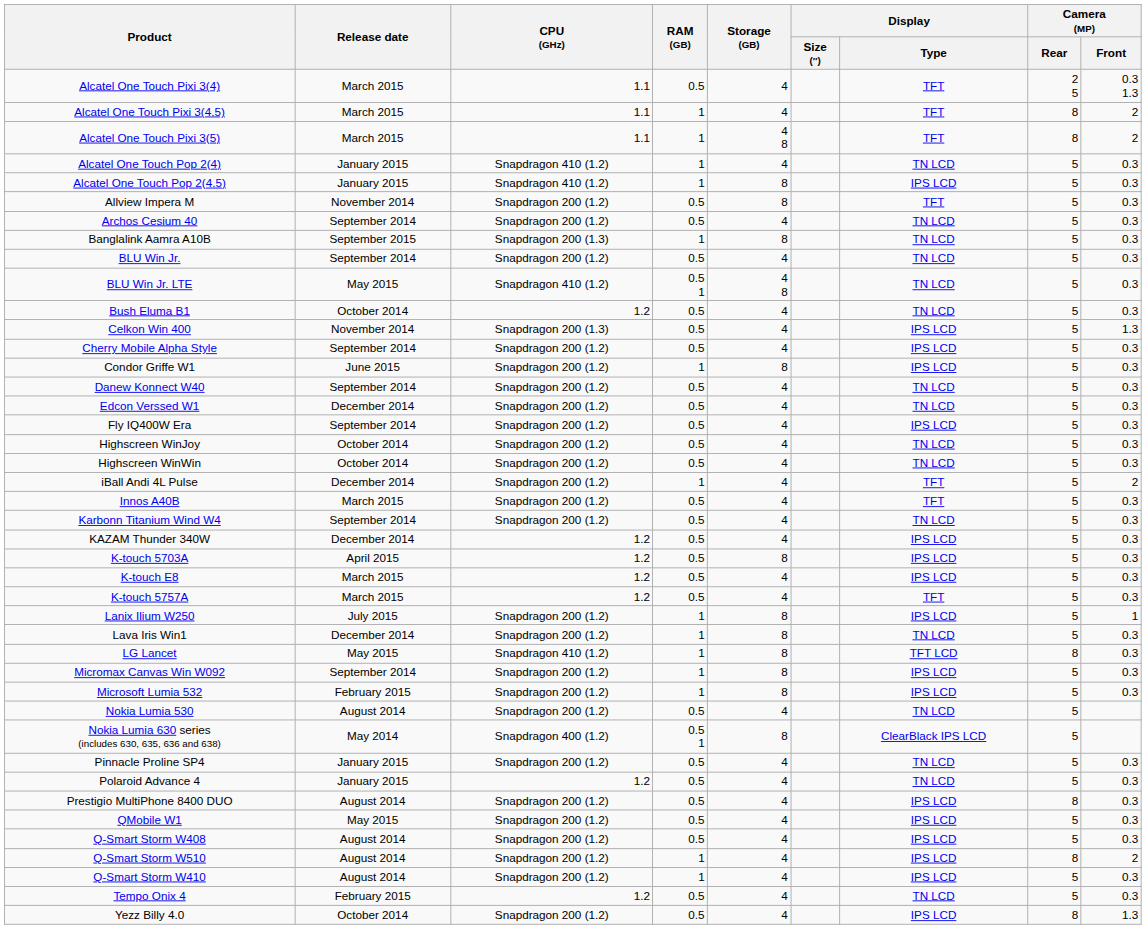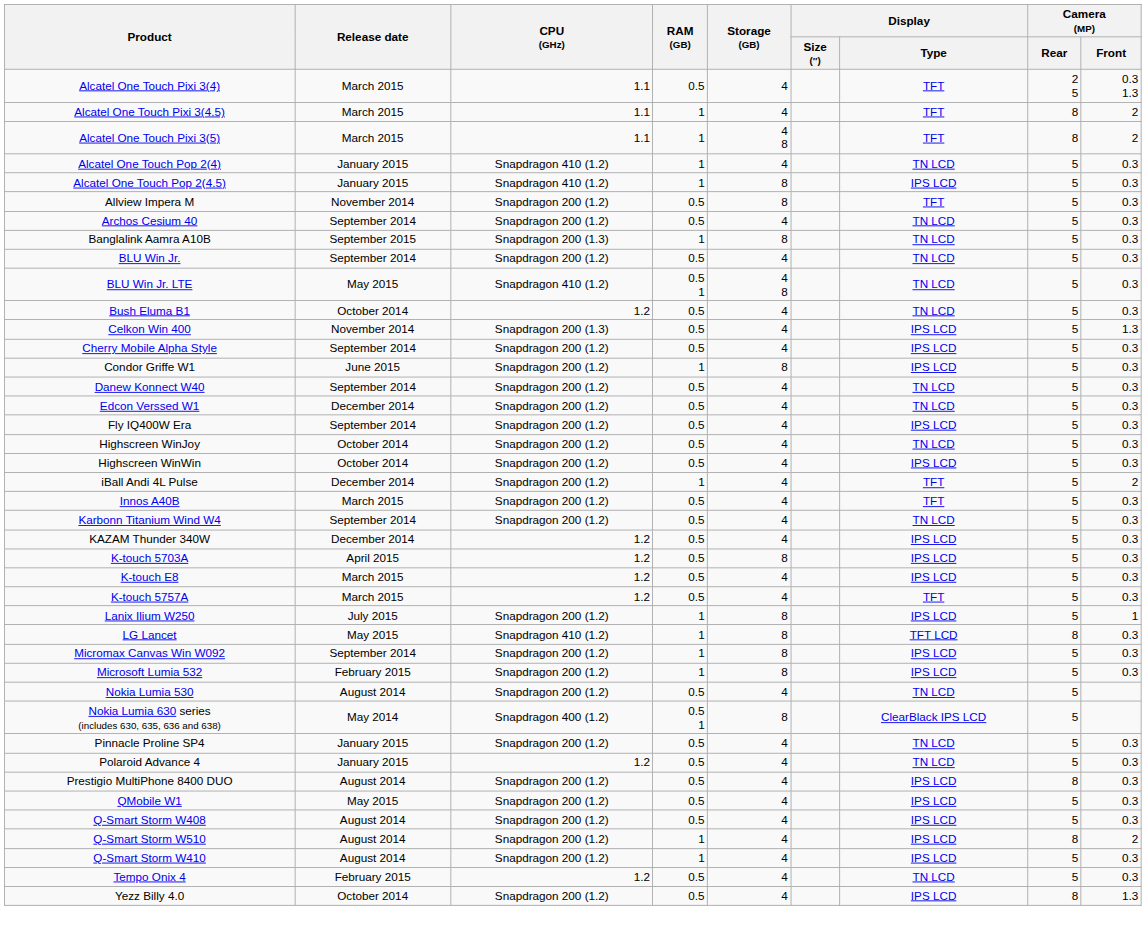 <table class="wikitable sortable" style="font-size: small; text-align: center; width: 100%;">
 <tr>
 <th rowspan="2">Product</th>
 <th rowspan="2">Release date</th>
 <th rowspan="2">CPU<br><small>(GHz)</small></th>
 <th rowspan="2">RAM<br><small>(GB)</small></th>
 <th rowspan="2">Storage<br><small>(GB)</small></th>
 <th colspan="2">Display</th>
 <th colspan="2">Camera<br><small>(MP)</small></th>
 </tr>
 <tr>
 <th>Size<br><small>(″)</small></th>
 <th>Type</th>
 <th>Rear</th>
 <th>Front</th>
 </tr>
 <tr>
 <td><a href='#'>Alcatel One Touch Pixi 3(4)</a></td>
 <td>March 2015</td>
 <td style="text-align:right;">1.1</td>
 <td style="text-align:right;">0.5</td>
 <td style="text-align:right;">4</td>
 <td style="text-align:right;"></td>
 <td><a href='#'>TFT</a></td>
 <td style="text-align:right;">2<br>5</td>
 <td style="text-align:right;">0.3<br>1.3</td>
 </tr>
 <tr>
 <td><a href='#'>Alcatel One Touch Pixi 3(4.5)</a></td>
 <td>March 2015</td>
 <td style="text-align:right;">1.1</td>
 <td style="text-align:right;">1</td>
 <td style="text-align:right;">4</td>
 <td style="text-align:right;"></td>
 <td><a href='#'>TFT</a></td>
 <td style="text-align:right;">8</td>
 <td style="text-align:right;">2</td>
 </tr>
 <tr>
 <td><a href='#'>Alcatel One Touch Pixi 3(5)</a></td>
 <td>March 2015</td>
 <td style="text-align:right;">1.1</td>
 <td style="text-align:right;">1</td>
 <td style="text-align:right;">4<br>8</td>
 <td style="text-align:right;"></td>
 <td><a href='#'>TFT</a></td>
 <td style="text-align:right;">8</td>
 <td style="text-align:right;">2</td>
 </tr>
 <tr>
 <td><a href='#'>Alcatel One Touch Pop 2(4)</a></td>
 <td>January 2015</td>
 <td>Snapdragon 410 (1.2)</td>
 <td style="text-align:right;">1</td>
 <td style="text-align:right;">4</td>
 <td style="text-align:right;"></td>
 <td><a href='#'>TN LCD</a></td>
 <td style="text-align:right;">5</td>
 <td style="text-align:right;">0.3</td>
 </tr>
 <tr>
 <td><a href='#'>Alcatel One Touch Pop 2(4.5)</a></td>
 <td>January 2015</td>
 <td>Snapdragon 410 (1.2)</td>
 <td style="text-align:right;">1</td>
 <td style="text-align:right;">8</td>
 <td style="text-align:right;"></td>
 <td><a href='#'>IPS LCD</a></td>
 <td style="text-align:right;">5</td>
 <td style="text-align:right;">0.3</td>
 </tr>
 <tr>
 <td>Allview Impera M</td>
 <td>November 2014</td>
 <td>Snapdragon 200 (1.2)</td>
 <td style="text-align:right;">0.5</td>
 <td style="text-align:right;">8</td>
 <td style="text-align:right;"></td>
 <td><a href='#'>TFT</a></td>
 <td style="text-align:right;">5</td>
 <td style="text-align:right;">0.3</td>
 </tr>
 <tr>
 <td><a href='#'>Archos Cesium 40</a></td>
 <td>September 2014</td>
 <td>Snapdragon 200 (1.2)</td>
 <td style="text-align:right;">0.5</td>
 <td style="text-align:right;">4</td>
 <td style="text-align:right;"></td>
 <td><a href='#'>TN LCD</a></td>
 <td style="text-align:right;">5</td>
 <td style="text-align:right;">0.3</td>
 </tr>
 <tr>
 <td>Banglalink Aamra A10B</td>
 <td>September 2015</td>
 <td>Snapdragon 200 (1.3)</td>
 <td style="text-align:right;">1</td>
 <td style="text-align:right;">8</td>
 <td style="text-align:right;"></td>
 <td><a href='#'>TN LCD</a></td>
 <td style="text-align:right;">5</td>
 <td style="text-align:right;">0.3</td>
 </tr>
 <tr>
 <td><a href='#'>BLU Win Jr.</a></td>
 <td>September 2014</td>
 <td>Snapdragon 200 (1.2)</td>
 <td style="text-align:right;">0.5</td>
 <td style="text-align:right;">4</td>
 <td style="text-align:right;"></td>
 <td><a href='#'>TN LCD</a></td>
 <td style="text-align:right;">5</td>
 <td style="text-align:right;">0.3</td>
 </tr>
 <tr>
 <td><a href='#'>BLU Win Jr. LTE</a></td>
 <td>May 2015</td>
 <td>Snapdragon 410 (1.2)</td>
 <td style="text-align:right;">0.5<br>1</td>
 <td style="text-align:right;">4<br>8</td>
 <td style="text-align:right;"></td>
 <td><a href='#'>TN LCD</a></td>
 <td style="text-align:right;">5</td>
 <td style="text-align:right;">0.3</td>
 </tr>
 <tr>
 <td><a href='#'>Bush Eluma B1</a></td>
 <td>October 2014</td>
 <td style="text-align:right;">1.2</td>
 <td style="text-align:right;">0.5</td>
 <td style="text-align:right;">4</td>
 <td style="text-align:right;"></td>
 <td><a href='#'>TN LCD</a></td>
 <td style="text-align:right;">5</td>
 <td style="text-align:right;">0.3</td>
 </tr>
 <tr>
 <td><a href='#'>Celkon Win 400</a></td>
 <td>November 2014</td>
 <td>Snapdragon 200 (1.3)</td>
 <td style="text-align:right;">0.5</td>
 <td style="text-align:right;">4</td>
 <td style="text-align:right;"></td>
 <td><a href='#'>IPS LCD</a></td>
 <td style="text-align:right;">5</td>
 <td style="text-align:right;">1.3</td>
 </tr>
 <tr>
 <td><a href='#'>Cherry Mobile Alpha Style</a></td>
 <td>September 2014</td>
 <td>Snapdragon 200 (1.2)</td>
 <td style="text-align:right;">0.5</td>
 <td style="text-align:right;">4</td>
 <td style="text-align:right;"></td>
 <td><a href='#'>IPS LCD</a></td>
 <td style="text-align:right;">5</td>
 <td style="text-align:right;">0.3</td>
 </tr>
 <tr>
 <td>Condor Griffe W1</td>
 <td>June 2015</td>
 <td>Snapdragon 200 (1.2)</td>
 <td style="text-align:right;">1</td>
 <td style="text-align:right;">8</td>
 <td style="text-align:right;"></td>
 <td><a href='#'>IPS LCD</a></td>
 <td style="text-align:right;">5</td>
 <td style="text-align:right;">0.3</td>
 </tr>
 <tr>
 <td><a href='#'> Danew Konnect W40</a></td>
 <td>September 2014</td>
 <td>Snapdragon 200 (1.2)</td>
 <td style="text-align:right;">0.5</td>
 <td style="text-align:right;">4</td>
 <td style="text-align:right;"></td>
 <td><a href='#'>TN LCD</a></td>
 <td style="text-align:right;">5</td>
 <td style="text-align:right;">0.3</td>
 </tr>
 <tr>
 <td><a href='#'>Edcon Verssed W1</a></td>
 <td>December 2014</td>
 <td>Snapdragon 200 (1.2)</td>
 <td style="text-align:right;">0.5</td>
 <td style="text-align:right;">4</td>
 <td style="text-align:right;"></td>
 <td><a href='#'>TN LCD</a></td>
 <td style="text-align:right;">5</td>
 <td style="text-align:right;">0.3</td>
 </tr>
 <tr>
 <td>Fly IQ400W Era</td>
 <td>September 2014</td>
 <td>Snapdragon 200 (1.2)</td>
 <td style="text-align:right;">0.5</td>
 <td style="text-align:right;">4</td>
 <td style="text-align:right;"></td>
 <td><a href='#'>IPS LCD</a></td>
 <td style="text-align:right;">5</td>
 <td style="text-align:right;">0.3</td>
 </tr>
 <tr>
 <td>Highscreen WinJoy</td>
 <td>October 2014</td>
 <td>Snapdragon 200 (1.2)</td>
 <td style="text-align:right;">0.5</td>
 <td style="text-align:right;">4</td>
 <td style="text-align:right;"></td>
 <td><a href='#'>TN LCD</a></td>
 <td style="text-align:right;">5</td>
 <td style="text-align:right;">0.3</td>
 </tr>
 <tr>
 <td>Highscreen WinWin</td>
 <td>October 2014</td>
 <td>Snapdragon 200 (1.2)</td>
 <td style="text-align:right;">0.5</td>
 <td style="text-align:right;">4</td>
 <td style="text-align:right;"></td>
-<td><a href='#'>TN LCD</a></td>
+<td><a href='#'>IPS LCD</a></td>
 <td style="text-align:right;">5</td>
 <td style="text-align:right;">0.3</td>
 </tr>
 <tr>
 <td>iBall Andi 4L Pulse</td>
 <td>December 2014</td>
 <td>Snapdragon 200 (1.2)</td>
 <td style="text-align:right;">1</td>
 <td style="text-align:right;">4</td>
 <td style="text-align:right;"></td>
 <td><a href='#'>TFT</a></td>
 <td style="text-align:right;">5</td>
 <td style="text-align:right;">2</td>
 </tr>
 <tr>
 <td><a href='#'>Innos A40B</a></td>
 <td>March 2015</td>
 <td>Snapdragon 200 (1.2)</td>
 <td style="text-align:right;">0.5</td>
 <td style="text-align:right;">4</td>
 <td style="text-align:right;"></td>
 <td><a href='#'>TFT</a></td>
 <td style="text-align:right;">5</td>
 <td style="text-align:right;">0.3</td>
 </tr>
 <tr>
 <td><a href='#'> Karbonn Titanium Wind W4</a></td>
 <td>September 2014</td>
 <td>Snapdragon 200 (1.2)</td>
 <td style="text-align:right;">0.5</td>
 <td style="text-align:right;">4</td>
 <td style="text-align:right;"></td>
 <td><a href='#'>TN LCD</a></td>
 <td style="text-align:right;">5</td>
 <td style="text-align:right;">0.3</td>
 </tr>
 <tr>
 <td>KAZAM Thunder 340W</td>
 <td>December 2014</td>
 <td style="text-align:right;">1.2</td>
 <td style="text-align:right;">0.5</td>
 <td style="text-align:right;">4</td>
 <td style="text-align:right;"></td>
 <td><a href='#'>IPS LCD</a></td>
 <td style="text-align:right;">5</td>
 <td style="text-align:right;">0.3</td>
 </tr>
 <tr>
 <td><a href='#'>K-touch 5703A</a></td>
 <td>April 2015</td>
 <td style="text-align:right;">1.2</td>
 <td style="text-align:right;">0.5</td>
 <td style="text-align:right;">8</td>
 <td style="text-align:right;"></td>
 <td><a href='#'>IPS LCD</a></td>
 <td style="text-align:right;">5</td>
 <td style="text-align:right;">0.3</td>
 </tr>
 <tr>
 <td><a href='#'>K-touch E8</a></td>
 <td>March 2015</td>
 <td style="text-align:right;">1.2</td>
 <td style="text-align:right;">0.5</td>
 <td style="text-align:right;">4</td>
 <td style="text-align:right;"></td>
 <td><a href='#'>IPS LCD</a></td>
 <td style="text-align:right;">5</td>
 <td style="text-align:right;">0.3</td>
 </tr>
 <tr>
 <td><a href='#'>K-touch 5757A</a></td>
 <td>March 2015</td>
 <td style="text-align:right;">1.2</td>
 <td style="text-align:right;">0.5</td>
 <td style="text-align:right;">4</td>
 <td style="text-align:right;"></td>
 <td><a href='#'>TFT</a></td>
 <td style="text-align:right;">5</td>
 <td style="text-align:right;">0.3</td>
 </tr>
 <tr>
 <td><a href='#'>Lanix Ilium W250</a></td>
 <td>July 2015</td>
 <td>Snapdragon 200 (1.2)</td>
 <td style="text-align:right;">1</td>
 <td style="text-align:right;">8</td>
 <td style="text-align:right;"></td>
 <td><a href='#'>IPS LCD</a></td>
 <td style="text-align:right;">5</td>
 <td style="text-align:right;">1</td>
-</tr>
-<tr>
-<td>Lava Iris Win1</td>
-<td>December 2014</td>
-<td>Snapdragon 200 (1.2)</td>
-<td style="text-align:right;">1</td>
-<td style="text-align:right;">8</td>
-<td style="text-align:right;"></td>
-<td><a href='#'>TN LCD</a></td>
-<td style="text-align:right;">5</td>
-<td style="text-align:right;">0.3</td>
 </tr>
 <tr>
 <td><a href='#'>LG Lancet</a></td>
 <td>May 2015</td>
 <td>Snapdragon 410 (1.2)</td>
 <td style="text-align:right;">1</td>
 <td style="text-align:right;">8</td>
 <td style="text-align:right;"></td>
 <td><a href='#'>TFT LCD</a></td>
 <td style="text-align:right;">8</td>
 <td style="text-align:right;">0.3</td>
 </tr>
 <tr>
 <td><a href='#'>Micromax Canvas Win W092</a></td>
 <td>September 2014</td>
 <td>Snapdragon 200 (1.2)</td>
 <td style="text-align:right;">1</td>
 <td style="text-align:right;">8</td>
 <td style="text-align:right;"></td>
 <td><a href='#'>IPS LCD</a></td>
 <td style="text-align:right;">5</td>
 <td style="text-align:right;">0.3</td>
 </tr>
 <tr>
 <td><a href='#'> Microsoft Lumia 532</a></td>
 <td>February 2015</td>
 <td>Snapdragon 200 (1.2)</td>
 <td style="text-align:right;">1</td>
 <td style="text-align:right;">8</td>
 <td style="text-align:right;"></td>
 <td><a href='#'>IPS LCD</a></td>
 <td style="text-align:right;">5</td>
 <td style="text-align:right;">0.3</td>
 </tr>
 <tr>
 <td><a href='#'>Nokia Lumia 530</a></td>
 <td>August 2014</td>
 <td>Snapdragon 200 (1.2)</td>
 <td style="text-align:right;">0.5</td>
 <td style="text-align:right;">4</td>
 <td style="text-align:right;"></td>
 <td><a href='#'>TN LCD</a></td>
 <td style="text-align:right;">5</td>
 <td></td>
 </tr>
 <tr>
 <td><a href='#'>Nokia Lumia 630</a> series<br><small>(includes 630, 635, 636 and 638)</small></td>
 <td>May 2014</td>
 <td>Snapdragon 400 (1.2)</td>
 <td style="text-align:right;">0.5<br>1</td>
 <td style="text-align:right;">8</td>
 <td style="text-align:right;"></td>
 <td><a href='#'>ClearBlack IPS LCD</a></td>
 <td style="text-align:right;">5</td>
 <td></td>
 </tr>
 <tr>
 <td>Pinnacle Proline SP4</td>
 <td>January 2015</td>
 <td>Snapdragon 200 (1.2)</td>
 <td style="text-align:right;">0.5</td>
 <td style="text-align:right;">4</td>
 <td style="text-align:right;"></td>
 <td><a href='#'>TN LCD</a></td>
 <td style="text-align:right;">5</td>
 <td style="text-align:right;">0.3</td>
 </tr>
 <tr>
 <td>Polaroid Advance 4</td>
 <td>January 2015</td>
 <td style="text-align:right;">1.2</td>
 <td style="text-align:right;">0.5</td>
 <td style="text-align:right;">4</td>
 <td style="text-align:right;"></td>
 <td><a href='#'>TN LCD</a></td>
 <td style="text-align:right;">5</td>
 <td style="text-align:right;">0.3</td>
 </tr>
 <tr>
 <td>Prestigio MultiPhone 8400 DUO</td>
 <td>August 2014</td>
 <td>Snapdragon 200 (1.2)</td>
 <td style="text-align:right;">0.5</td>
 <td style="text-align:right;">4</td>
 <td style="text-align:right;"></td>
 <td><a href='#'>IPS LCD</a></td>
 <td style="text-align:right;">8</td>
 <td style="text-align:right;">0.3</td>
 </tr>
 <tr>
 <td><a href='#'>QMobile W1</a></td>
 <td>May 2015</td>
 <td>Snapdragon 200 (1.2)</td>
 <td style="text-align:right;">0.5</td>
 <td style="text-align:right;">4</td>
 <td style="text-align:right;"></td>
 <td><a href='#'>IPS LCD</a></td>
 <td style="text-align:right;">5</td>
 <td style="text-align:right;">0.3</td>
 </tr>
 <tr>
 <td><a href='#'>Q-Smart Storm W408</a></td>
 <td>August 2014</td>
 <td>Snapdragon 200 (1.2)</td>
 <td style="text-align:right;">0.5</td>
 <td style="text-align:right;">4</td>
 <td style="text-align:right;"></td>
 <td><a href='#'>IPS LCD</a></td>
 <td style="text-align:right;">5</td>
 <td style="text-align:right;">0.3</td>
 </tr>
 <tr>
 <td><a href='#'>Q-Smart Storm W510</a></td>
 <td>August 2014</td>
 <td>Snapdragon 200 (1.2)</td>
 <td style="text-align:right;">1</td>
 <td style="text-align:right;">4</td>
 <td style="text-align:right;"></td>
 <td><a href='#'>IPS LCD</a></td>
 <td style="text-align:right;">8</td>
 <td style="text-align:right;">2</td>
 </tr>
 <tr>
 <td><a href='#'>Q-Smart Storm W410</a></td>
 <td>August 2014</td>
 <td>Snapdragon 200 (1.2)</td>
 <td style="text-align:right;">1</td>
 <td style="text-align:right;">4</td>
 <td style="text-align:right;"></td>
 <td><a href='#'>IPS LCD</a></td>
 <td style="text-align:right;">5</td>
 <td style="text-align:right;">0.3</td>
 </tr>
 <tr>
 <td><a href='#'>Tempo Onix 4</a></td>
 <td>February 2015</td>
 <td style="text-align:right;">1.2</td>
 <td style="text-align:right;">0.5</td>
 <td style="text-align:right;">4</td>
 <td style="text-align:right;"></td>
 <td><a href='#'>TN LCD</a></td>
 <td style="text-align:right;">5</td>
 <td style="text-align:right;">0.3</td>
 </tr>
 <tr>
 <td>Yezz Billy 4.0</td>
 <td>October 2014</td>
 <td>Snapdragon 200 (1.2)</td>
 <td style="text-align:right;">0.5</td>
 <td style="text-align:right;">4</td>
 <td style="text-align:right;"></td>
 <td><a href='#'>IPS LCD</a></td>
 <td style="text-align:right;">8</td>
 <td style="text-align:right;">1.3</td>
 </tr>
 </table>
